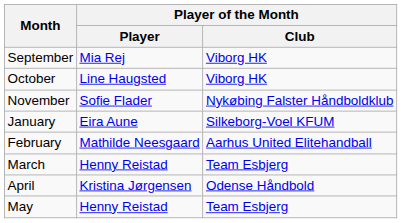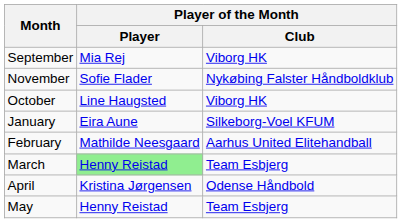 <table class="wikitable">
 <tr>
 <th rowspan="2">Month</th>
 <th colspan="2">Player of the Month</th>
 </tr>
 <tr>
 <th>Player</th>
 <th>Club</th>
 </tr>
 <tr>
 <td>September</td>
 <td> <a href='#'>Mia Rej</a></td>
 <td><a href='#'>Viborg HK</a></td>
 </tr>
 <tr>
+<td>November</td>
+<td> <a href='#'>Sofie Flader</a></td>
+<td><a href='#'>Nykøbing Falster Håndboldklub</a></td>
+</tr>
+<tr>
 <td>October</td>
 <td> <a href='#'>Line Haugsted</a></td>
 <td><a href='#'>Viborg HK</a></td>
-</tr>
-<tr>
-<td>November</td>
-<td> <a href='#'>Sofie Flader</a></td>
-<td><a href='#'>Nykøbing Falster Håndboldklub</a></td>
 </tr>
 <tr>
 <td>January</td>
 <td> <a href='#'>Eira Aune</a></td>
 <td><a href='#'>Silkeborg-Voel KFUM</a></td>
 </tr>
 <tr>
 <td>February</td>
 <td> <a href='#'>Mathilde Neesgaard</a></td>
 <td><a href='#'>Aarhus United Elitehandball</a></td>
 </tr>
 <tr>
 <td>March</td>
-<td> <a href='#'>Henny Reistad</a></td>
+<td style="background: lightgreen;"> <a href='#'>Henny Reistad</a></td>
 <td><a href='#'>Team Esbjerg</a></td>
 </tr>
 <tr>
 <td>April</td>
 <td> <a href='#'>Kristina Jørgensen</a></td>
 <td><a href='#'>Odense Håndbold</a></td>
 </tr>
 <tr>
 <td>May</td>
 <td> <a href='#'>Henny Reistad</a></td>
 <td><a href='#'>Team Esbjerg</a></td>
 </tr>
 </table>
